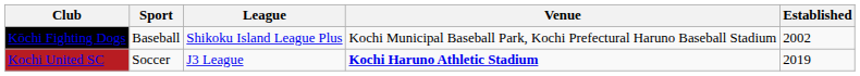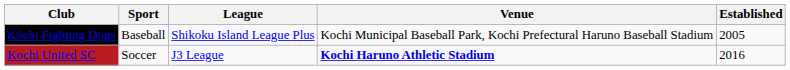 <table class="wikitable">
 <tr>
 <th scope="col">Club</th>
 <th scope="col">Sport</th>
 <th scope="col">League</th>
 <th scope="col">Venue</th>
 <th scope="col">Established</th>
 </tr>
 <tr>
 <td style="background:black"><a href='#'><span>Kōchi Fighting Dogs</span></a></td>
 <td>Baseball</td>
 <td><a href='#'>Shikoku Island League Plus</a></td>
 <td>Kochi Municipal Baseball Park, Kochi Prefectural Haruno Baseball Stadium</td>
-<td>2002</td>
+<td>2005</td>
 </tr>
 <tr>
 <td style="background:#b81c22;"><a href='#'><span>Kochi United SC</span></a></td>
 <td>Soccer</td>
 <td><a href='#'>J3 League</a></td>
 <td><strong><a href='#'>Kochi Haruno Athletic Stadium</a></strong></td>
-<td>2019</td>
+<td>2016</td>
 </tr>
 </table>
